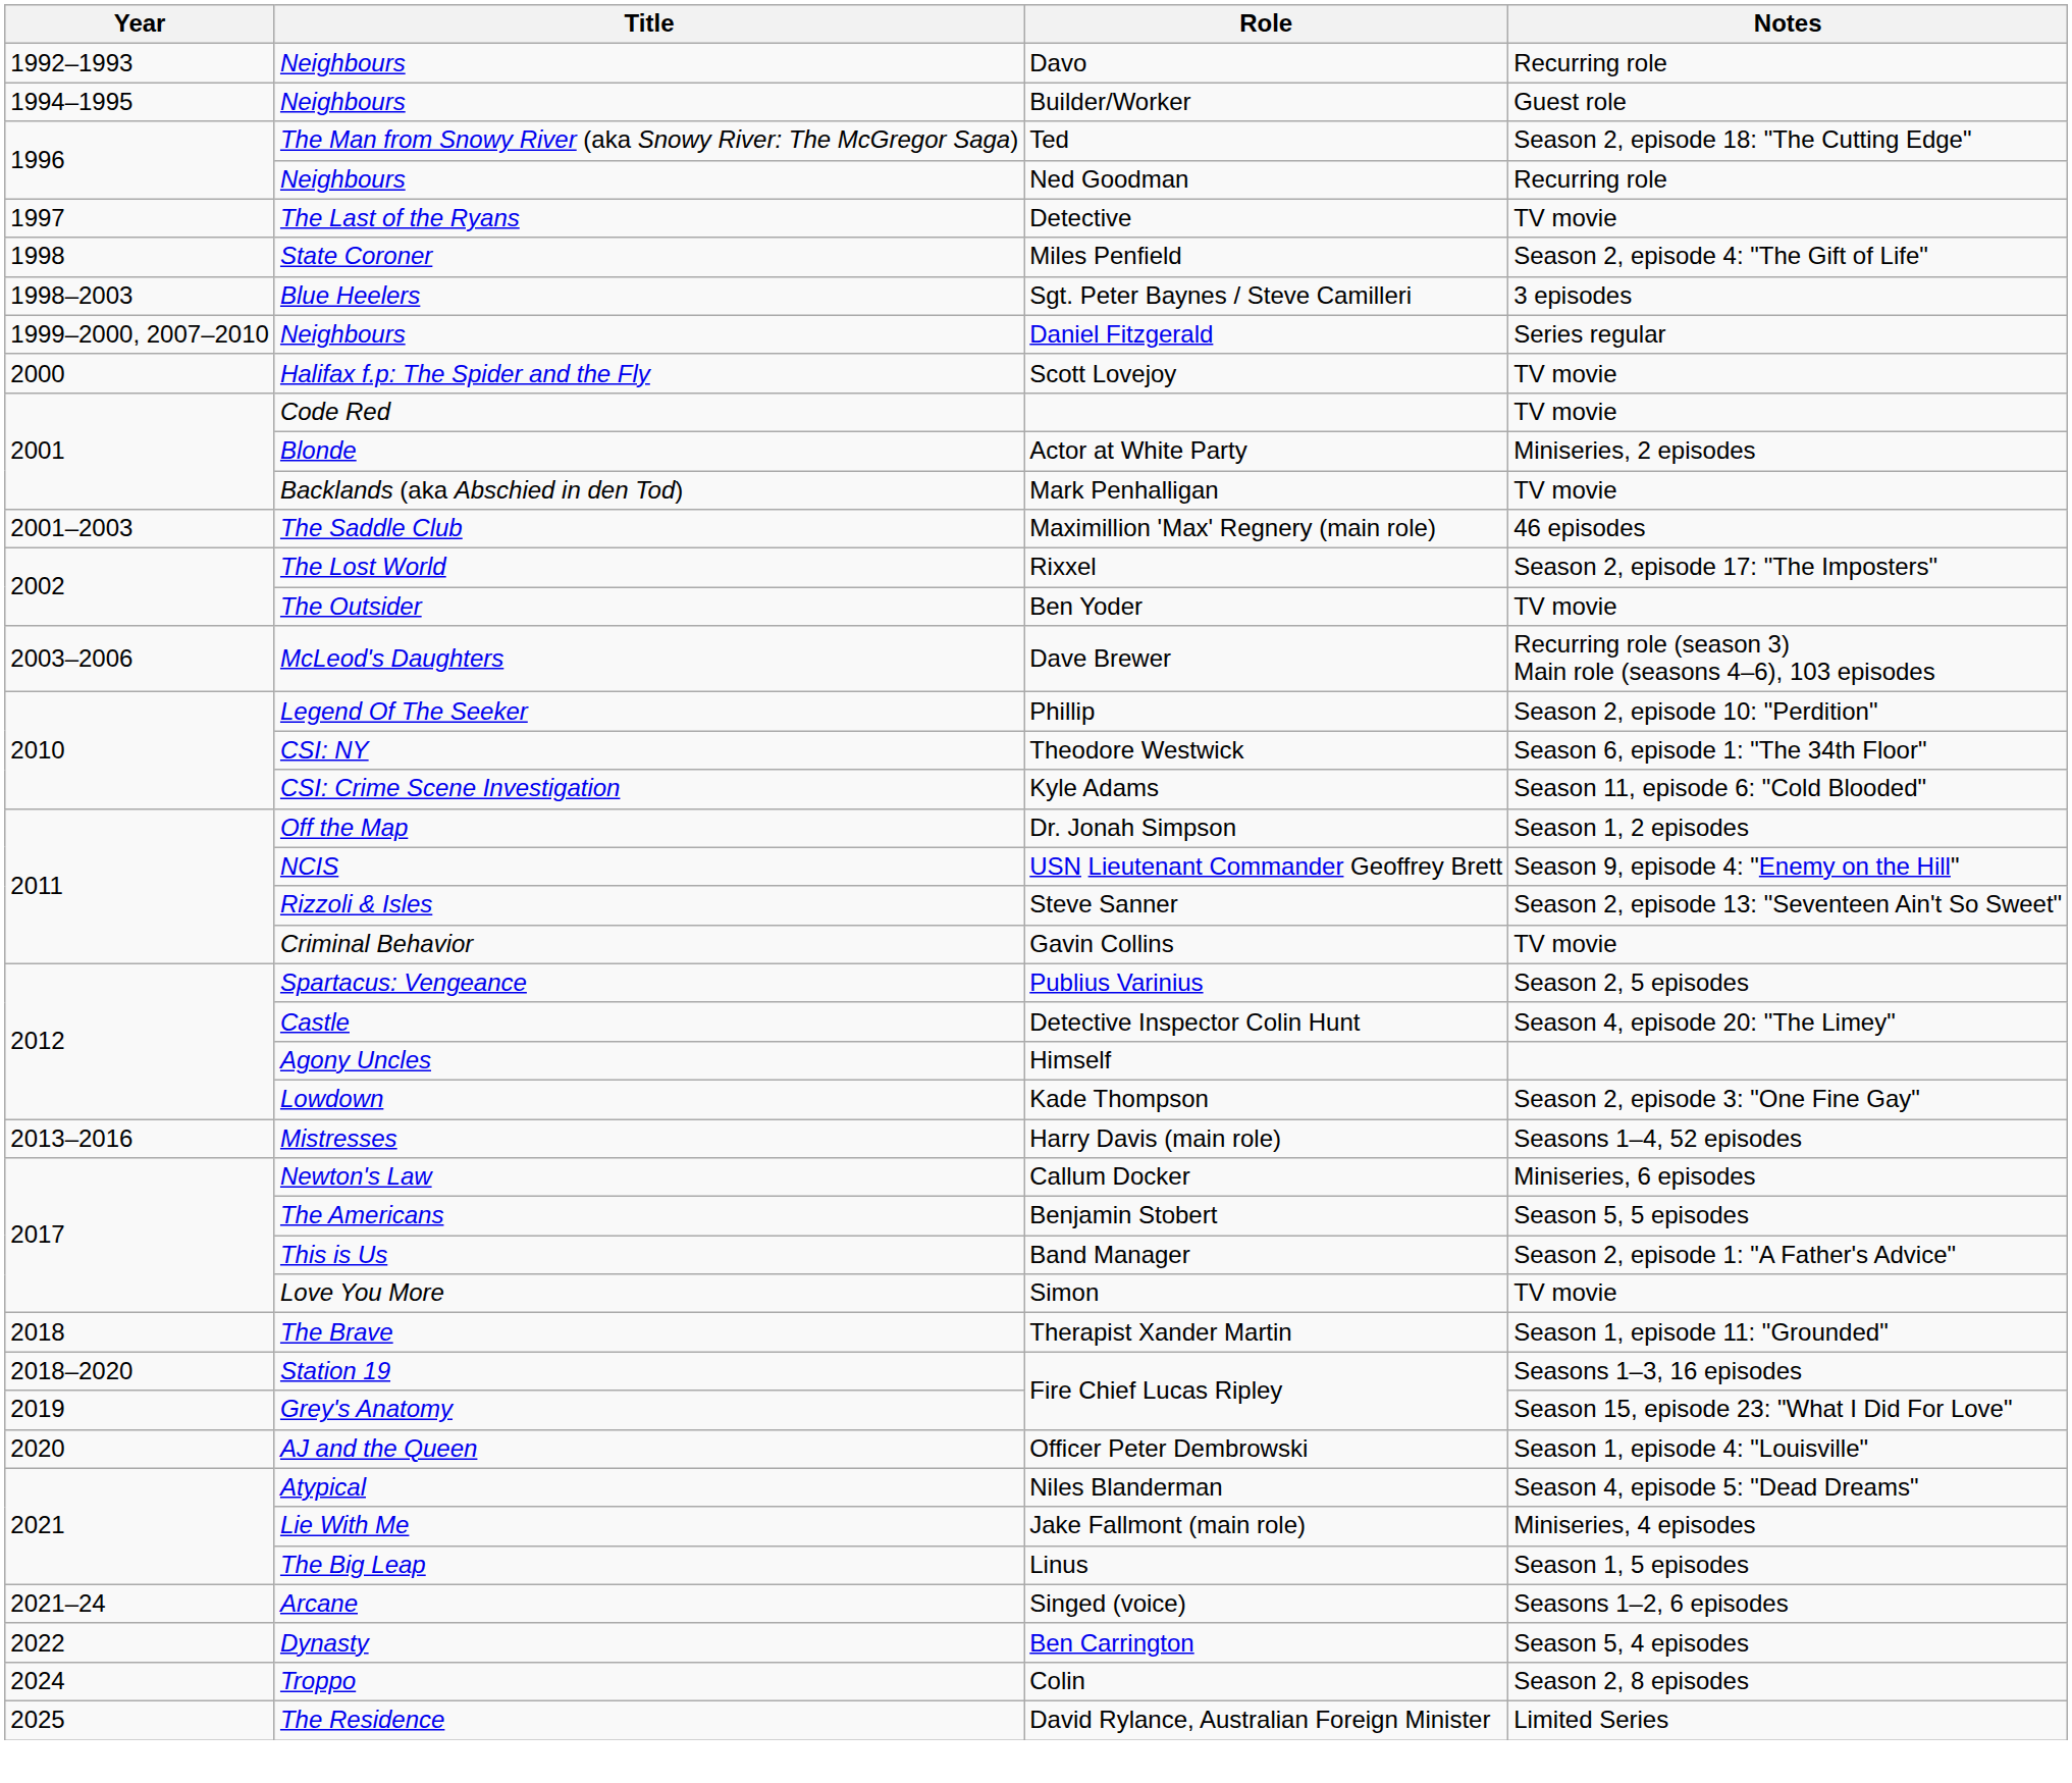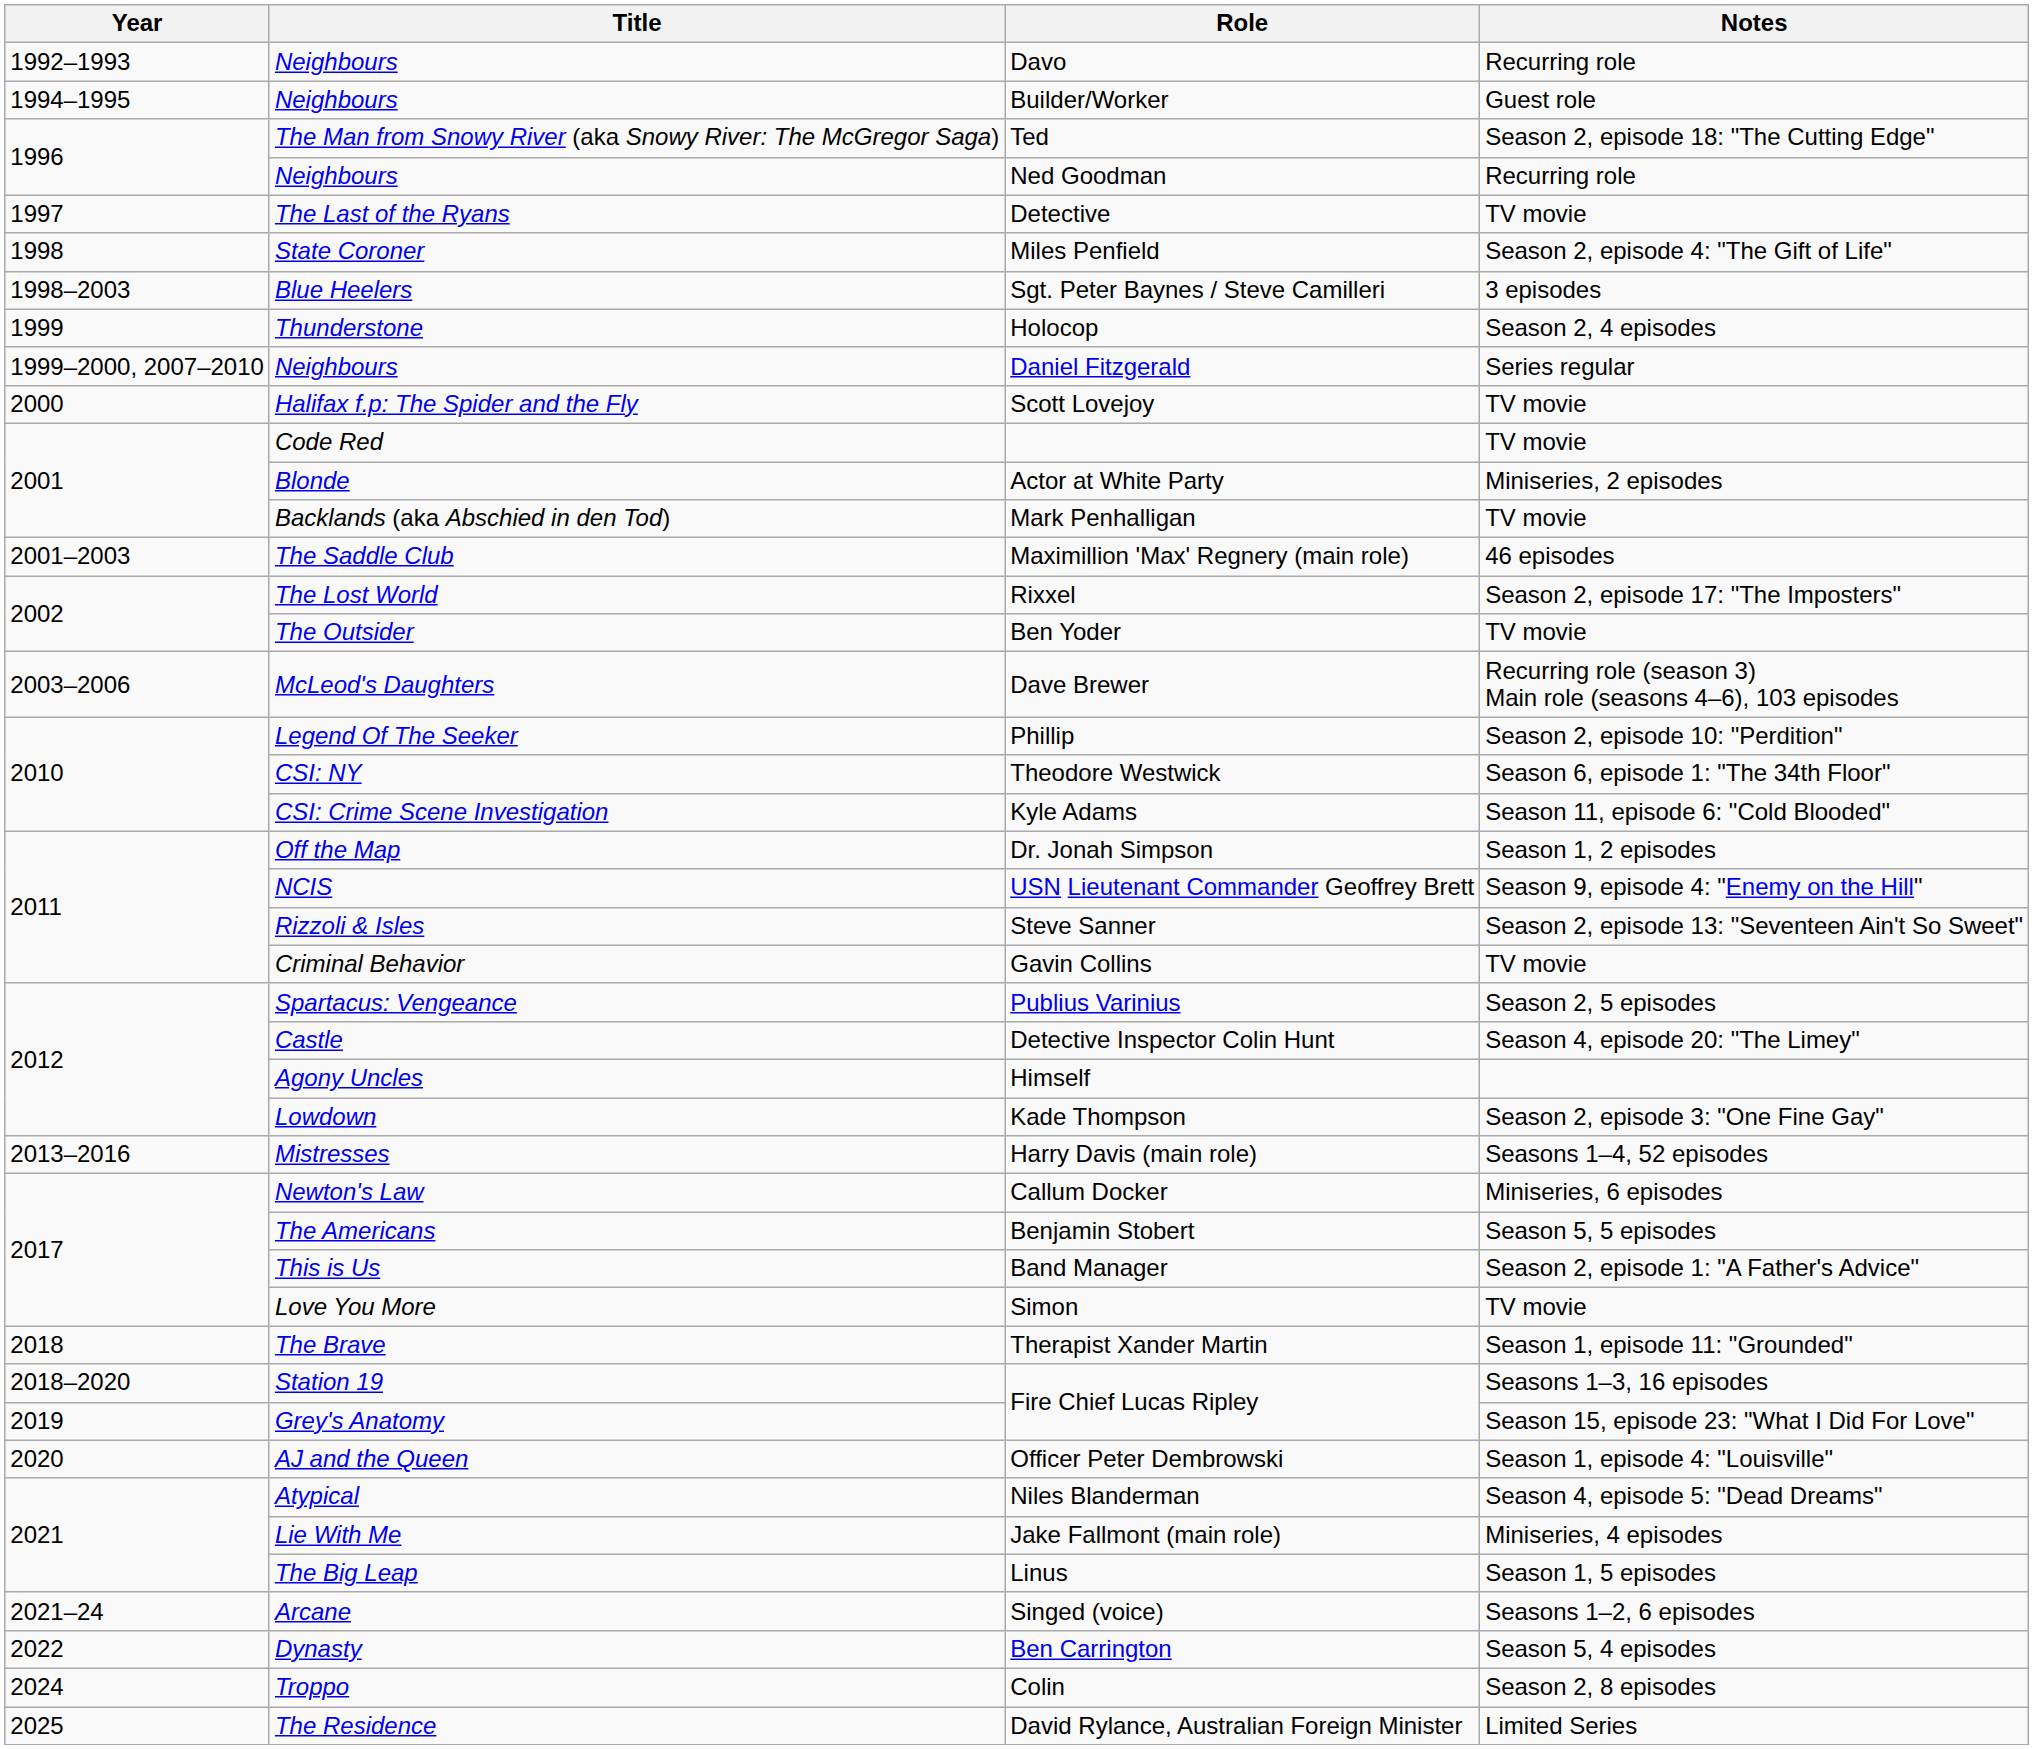 <table class="wikitable sortable">
 <tr>
 <th>Year</th>
 <th>Title</th>
 <th>Role</th>
 <th class="unsortable">Notes</th>
 </tr>
 <tr>
 <td>1992–1993</td>
 <td><em><a href='#'>Neighbours</a></em></td>
 <td>Davo</td>
 <td>Recurring role</td>
 </tr>
 <tr>
 <td>1994–1995</td>
 <td><em><a href='#'>Neighbours</a></em></td>
 <td>Builder/Worker</td>
 <td>Guest role</td>
 </tr>
 <tr>
 <td rowspan="2">1996</td>
 <td><em><a href='#'>The Man from Snowy River</a></em> (aka <em>Snowy River: The McGregor Saga</em>)</td>
 <td>Ted</td>
 <td>Season 2, episode 18: "The Cutting Edge"</td>
 </tr>
 <tr>
 <td><em><a href='#'>Neighbours</a></em></td>
 <td>Ned Goodman</td>
 <td>Recurring role</td>
 </tr>
 <tr>
 <td>1997</td>
 <td><em><a href='#'>The Last of the Ryans</a></em></td>
 <td>Detective</td>
 <td>TV movie</td>
 </tr>
 <tr>
 <td>1998</td>
 <td><em><a href='#'>State Coroner</a></em></td>
 <td>Miles Penfield</td>
 <td>Season 2, episode 4: "The Gift of Life"</td>
 </tr>
 <tr>
 <td>1998–2003</td>
 <td><em><a href='#'>Blue Heelers</a></em></td>
 <td>Sgt. Peter Baynes / Steve Camilleri</td>
 <td>3 episodes</td>
+</tr>
+<tr>
+<td>1999</td>
+<td><em><a href='#'>Thunderstone</a></em></td>
+<td>Holocop</td>
+<td>Season 2, 4 episodes</td>
 </tr>
 <tr>
 <td>1999–2000, 2007–2010</td>
 <td><em><a href='#'>Neighbours</a></em></td>
 <td><a href='#'>Daniel Fitzgerald</a></td>
 <td>Series regular</td>
 </tr>
 <tr>
 <td>2000</td>
 <td><em><a href='#'>Halifax f.p: The Spider and the Fly</a></em></td>
 <td>Scott Lovejoy</td>
 <td>TV movie</td>
 </tr>
 <tr>
 <td rowspan="3">2001</td>
 <td><em>Code Red</em></td>
 <td></td>
 <td>TV movie</td>
 </tr>
 <tr>
 <td><em><a href='#'>Blonde</a></em></td>
 <td>Actor at White Party</td>
 <td>Miniseries, 2 episodes</td>
 </tr>
 <tr>
 <td><em>Backlands</em> (aka <em>Abschied in den Tod</em>)</td>
 <td>Mark Penhalligan</td>
 <td>TV movie</td>
 </tr>
 <tr>
 <td>2001–2003</td>
 <td><em><a href='#'>The Saddle Club</a></em></td>
 <td>Maximillion 'Max' Regnery (main role)</td>
 <td>46 episodes</td>
 </tr>
 <tr>
 <td rowspan="2">2002</td>
 <td><em><a href='#'>The Lost World</a></em></td>
 <td>Rixxel</td>
 <td>Season 2, episode 17: "The Imposters"</td>
 </tr>
 <tr>
 <td><em><a href='#'>The Outsider</a></em></td>
 <td>Ben Yoder</td>
 <td>TV movie</td>
 </tr>
 <tr>
 <td>2003–2006</td>
 <td><em><a href='#'>McLeod's Daughters</a></em></td>
 <td>Dave Brewer</td>
 <td>Recurring role (season 3)<br>Main role (seasons 4–6), 103 episodes</td>
 </tr>
 <tr>
 <td rowspan="3">2010</td>
 <td><em><a href='#'>Legend Of The Seeker</a></em></td>
 <td>Phillip</td>
 <td>Season 2, episode 10: "Perdition"</td>
 </tr>
 <tr>
 <td><em><a href='#'>CSI: NY</a></em></td>
 <td>Theodore Westwick</td>
 <td>Season 6, episode 1: "The 34th Floor"</td>
 </tr>
 <tr>
 <td><em><a href='#'>CSI: Crime Scene Investigation</a></em></td>
 <td>Kyle Adams</td>
 <td>Season 11, episode 6: "Cold Blooded"</td>
 </tr>
 <tr>
 <td rowspan="4">2011</td>
 <td><em><a href='#'>Off the Map</a></em></td>
 <td>Dr. Jonah Simpson</td>
 <td>Season 1, 2 episodes</td>
 </tr>
 <tr>
 <td><em><a href='#'>NCIS</a></em></td>
 <td><a href='#'>USN</a> <a href='#'>Lieutenant Commander</a> Geoffrey Brett</td>
 <td>Season 9, episode 4: "<a href='#'>Enemy on the Hill</a>"</td>
 </tr>
 <tr>
 <td><em><a href='#'>Rizzoli & Isles</a></em></td>
 <td>Steve Sanner</td>
 <td>Season 2, episode 13: "Seventeen Ain't So Sweet"</td>
 </tr>
 <tr>
 <td><em>Criminal Behavior</em></td>
 <td>Gavin Collins</td>
 <td>TV movie</td>
 </tr>
 <tr>
 <td rowspan="4">2012</td>
 <td><em><a href='#'>Spartacus: Vengeance</a></em></td>
 <td><a href='#'>Publius Varinius</a></td>
 <td>Season 2, 5 episodes</td>
 </tr>
 <tr>
 <td><em><a href='#'>Castle</a></em></td>
 <td>Detective Inspector Colin Hunt</td>
 <td>Season 4, episode 20: "The Limey"</td>
 </tr>
 <tr>
 <td><em><a href='#'>Agony Uncles</a></em></td>
 <td>Himself</td>
 <td></td>
 </tr>
 <tr>
 <td><em><a href='#'>Lowdown</a></em></td>
 <td>Kade Thompson</td>
 <td>Season 2, episode 3: "One Fine Gay"</td>
 </tr>
 <tr>
 <td>2013–2016</td>
 <td><em><a href='#'>Mistresses</a></em></td>
 <td>Harry Davis (main role)</td>
 <td>Seasons 1–4, 52 episodes</td>
 </tr>
 <tr>
 <td rowspan="4">2017</td>
 <td><em><a href='#'>Newton's Law</a></em></td>
 <td>Callum Docker</td>
 <td>Miniseries, 6 episodes</td>
 </tr>
 <tr>
 <td><em><a href='#'>The Americans</a></em></td>
 <td>Benjamin Stobert</td>
 <td>Season 5, 5 episodes</td>
 </tr>
 <tr>
 <td><em><a href='#'>This is Us</a></em></td>
 <td>Band Manager</td>
 <td>Season 2, episode 1: "A Father's Advice"</td>
 </tr>
 <tr>
 <td><em>Love You More</em></td>
 <td>Simon</td>
 <td>TV movie</td>
 </tr>
 <tr>
 <td>2018</td>
 <td><em><a href='#'>The Brave</a></em></td>
 <td>Therapist Xander Martin</td>
 <td>Season 1, episode 11: "Grounded"</td>
 </tr>
 <tr>
 <td>2018–2020</td>
 <td><em><a href='#'>Station 19</a></em></td>
 <td rowspan="2">Fire Chief Lucas Ripley</td>
 <td>Seasons 1–3, 16 episodes</td>
 </tr>
 <tr>
 <td>2019</td>
 <td><em><a href='#'>Grey's Anatomy</a></em></td>
 <td>Season 15, episode 23: "What I Did For Love"</td>
 </tr>
 <tr>
 <td>2020</td>
 <td><em><a href='#'>AJ and the Queen</a></em></td>
 <td>Officer Peter Dembrowski</td>
 <td>Season 1, episode 4: "Louisville"</td>
 </tr>
 <tr>
 <td rowspan="3">2021</td>
 <td><em><a href='#'>Atypical</a></em></td>
 <td>Niles Blanderman</td>
 <td>Season 4, episode 5: "Dead Dreams"</td>
 </tr>
 <tr>
 <td><em><a href='#'>Lie With Me</a></em></td>
 <td>Jake Fallmont (main role)</td>
 <td>Miniseries, 4 episodes</td>
 </tr>
 <tr>
 <td><em><a href='#'>The Big Leap</a></em></td>
 <td>Linus</td>
 <td>Season 1, 5 episodes</td>
 </tr>
 <tr>
 <td>2021–24</td>
 <td><em><a href='#'>Arcane</a></em></td>
 <td>Singed (voice)</td>
 <td>Seasons 1–2, 6 episodes</td>
 </tr>
 <tr>
 <td>2022</td>
 <td><em><a href='#'>Dynasty</a></em></td>
 <td><a href='#'>Ben Carrington</a></td>
 <td>Season 5, 4 episodes</td>
 </tr>
 <tr>
 <td>2024</td>
 <td><em><a href='#'>Troppo</a></em></td>
 <td>Colin</td>
 <td>Season 2, 8 episodes</td>
 </tr>
 <tr>
 <td>2025</td>
 <td><em><a href='#'>The Residence</a></em></td>
 <td>David Rylance, Australian Foreign Minister</td>
 <td>Limited Series</td>
 </tr>
 </table>
